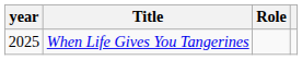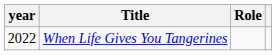 <table class="wikitable plainrowheaders">
 <tr>
 <th scope="col">year</th>
 <th scope="col">Title</th>
 <th scope="col">Role</th>
 <th scope="col" class="unsortable"></th>
 </tr>
 <tr>
-<td>2025</td>
+<td>2022</td>
 <td><em><a href='#'>When Life Gives You Tangerines</a></em></td>
 <td></td>
 <td style="text-align:center"></td>
 </tr>
 </table>
